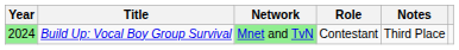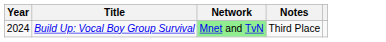 <table class="wikitable plainrowheaders sortable">
 <tr>
 <th scope="col">Year</th>
 <th scope="col">Title</th>
 <th scope="col">Network</th>
-<th scope="col">Role</th>
 <th scope="col">Notes</th>
 <th scope="col" class="unsortable"></th>
 </tr>
 <tr>
-<td style="background: lightgreen;">2024</td>
+<td>2024</td>
 <td><em><a href='#'>Build Up: Vocal Boy Group Survival</a></em></td>
 <td style="background: lightgreen;"><a href='#'>Mnet</a> and <a href='#'>TvN</a></td>
-<td>Contestant </td>
 <td>Third Place</td>
 <td></td>
 </tr>
 </table>
